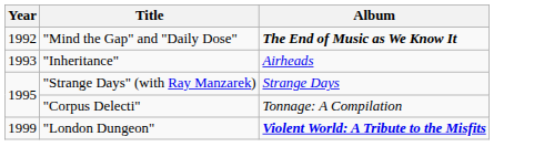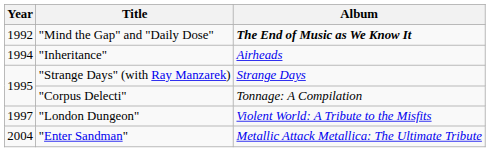 <table class="wikitable">
 <tr>
 <th>Year</th>
 <th>Title</th>
 <th>Album</th>
 </tr>
 <tr>
 <td>1992</td>
 <td>"Mind the Gap" and "Daily Dose"</td>
 <td><strong><em>The End of Music as We Know It</em></strong></td>
 </tr>
 <tr>
-<td>1993</td>
+<td>1994</td>
 <td>"Inheritance"</td>
 <td><em><a href='#'>Airheads</a></em></td>
 </tr>
 <tr>
 <td rowspan="2">1995</td>
 <td>"Strange Days" (with <a href='#'>Ray Manzarek</a>)</td>
 <td><em><a href='#'>Strange Days</a></em></td>
 </tr>
 <tr>
 <td>"Corpus Delecti"</td>
 <td><em>Tonnage: A Compilation</em></td>
 </tr>
 <tr>
-<td>1999</td>
+<td>1997</td>
 <td>"London Dungeon"</td>
-<td><strong><em><a href='#'>Violent World: A Tribute to the Misfits</a></em></strong></td>
+<td><em><a href='#'>Violent World: A Tribute to the Misfits</a></em></td>
+</tr>
+<tr>
+<td>2004</td>
+<td>"<a href='#'>Enter Sandman</a>"</td>
+<td><em><a href='#'>Metallic Attack Metallica: The Ultimate Tribute</a></em></td>
 </tr>
 </table>
